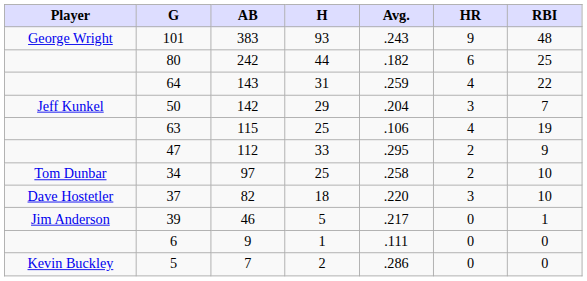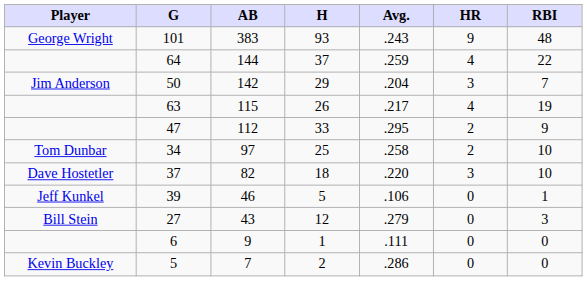 <table class="wikitable sortable">
 <tr>
 <th style="background:#ddf; width:16%;">Player</th>
 <th style="background:#ddf; width:9%;">G</th>
 <th style="background:#ddf; width:9%;">AB</th>
 <th style="background:#ddf; width:9%;">H</th>
 <th style="background:#ddf; width:9%;">Avg.</th>
 <th style="background:#ddf; width:9%;">HR</th>
 <th style="background:#ddf; width:9%;">RBI</th>
 </tr>
 <tr style="text-align:center;">
 <td><a href='#'>George Wright</a></td>
 <td>101</td>
 <td>383</td>
 <td>93</td>
 <td>.243</td>
 <td>9</td>
 <td>48</td>
 </tr>
-<tr align=center>
-<td></td>
-<td>80</td>
-<td>242</td>
-<td>44</td>
-<td>.182</td>
-<td>6</td>
-<td>25</td>
-</tr>
 <tr style="text-align:center;">
 <td></td>
 <td>64</td>
-<td>143</td>
-<td>31</td>
+<td>144</td>
+<td>37</td>
 <td>.259</td>
 <td>4</td>
 <td>22</td>
 </tr>
 <tr style="text-align:center;">
-<td><a href='#'>Jeff Kunkel</a></td>
+<td><a href='#'>Jim Anderson</a></td>
 <td>50</td>
 <td>142</td>
 <td>29</td>
 <td>.204</td>
 <td>3</td>
 <td>7</td>
 </tr>
 <tr align=center>
 <td></td>
 <td>63</td>
 <td>115</td>
-<td>25</td>
-<td>.106</td>
+<td>26</td>
+<td>.217</td>
 <td>4</td>
 <td>19</td>
 </tr>
 <tr style="text-align:center;">
 <td></td>
 <td>47</td>
 <td>112</td>
 <td>33</td>
 <td>.295</td>
 <td>2</td>
 <td>9</td>
 </tr>
 <tr style="text-align:center;">
 <td><a href='#'>Tom Dunbar</a></td>
 <td>34</td>
 <td>97</td>
 <td>25</td>
 <td>.258</td>
 <td>2</td>
 <td>10</td>
 </tr>
 <tr align=center>
 <td><a href='#'>Dave Hostetler</a></td>
 <td>37</td>
 <td>82</td>
 <td>18</td>
 <td>.220</td>
 <td>3</td>
 <td>10</td>
 </tr>
 <tr align=center>
-<td><a href='#'>Jim Anderson</a></td>
+<td><a href='#'>Jeff Kunkel</a></td>
 <td>39</td>
 <td>46</td>
 <td>5</td>
-<td>.217</td>
+<td>.106</td>
 <td>0</td>
 <td>1</td>
+</tr>
+<tr align=center>
+<td><a href='#'>Bill Stein</a></td>
+<td>27</td>
+<td>43</td>
+<td>12</td>
+<td>.279</td>
+<td>0</td>
+<td>3</td>
 </tr>
 <tr align=center>
 <td></td>
 <td>6</td>
 <td>9</td>
 <td>1</td>
 <td>.111</td>
 <td>0</td>
 <td>0</td>
 </tr>
 <tr align=center>
 <td><a href='#'>Kevin Buckley</a></td>
 <td>5</td>
 <td>7</td>
 <td>2</td>
 <td>.286</td>
 <td>0</td>
 <td>0</td>
 </tr>
 </table>
